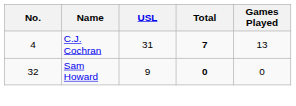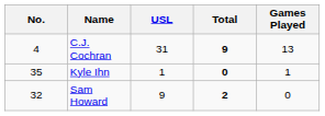 <table class="wikitable sortable" style="text-align: center;">
 <tr>
 <th style="width:85px;">No.</th>
 <th style="width:85px;">Name</th>
 <th style="width:85px;"><a href='#'>USL</a></th>
 <th style="width:85px;"><strong>Total</strong></th>
 <th style="width:85px;"><strong>Games Played</strong></th>
 </tr>
 <tr>
 <td>4</td>
 <td align=left> <a href='#'>C.J. Cochran</a></td>
 <td>31</td>
-<td><strong>7</strong></td>
+<td><strong>9</strong></td>
 <td>13</td>
+</tr>
+<tr>
+<td>35</td>
+<td align=left> <a href='#'>Kyle Ihn</a></td>
+<td>1</td>
+<td><strong>0</strong></td>
+<td>1</td>
 </tr>
 <tr>
 <td>32</td>
 <td align=left> <a href='#'>Sam Howard</a></td>
 <td>9</td>
-<td><strong>0</strong></td>
+<td><strong>2</strong></td>
 <td>0</td>
 </tr>
 </table>
